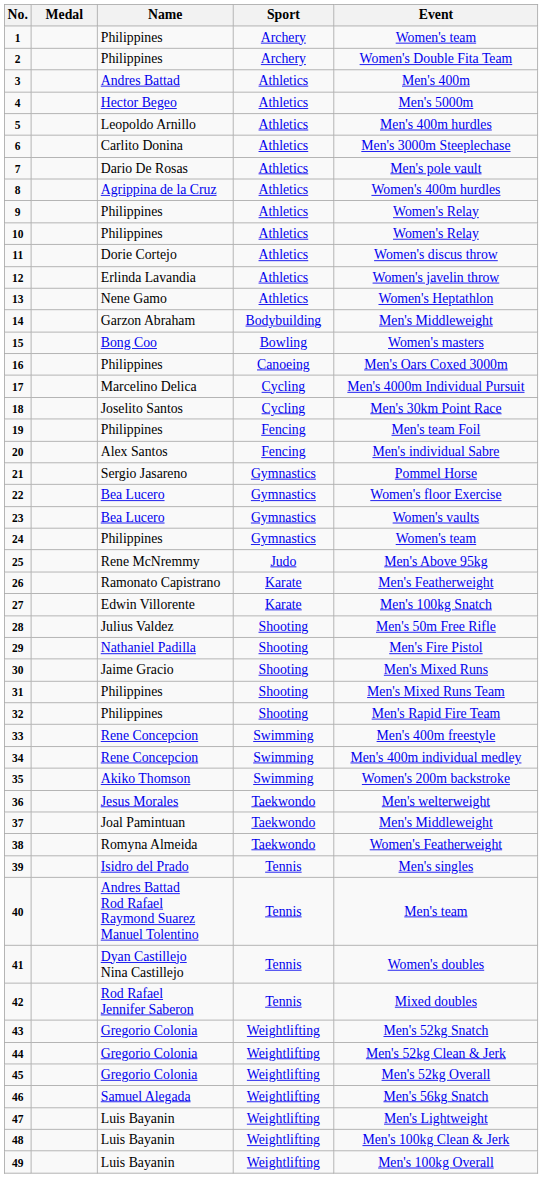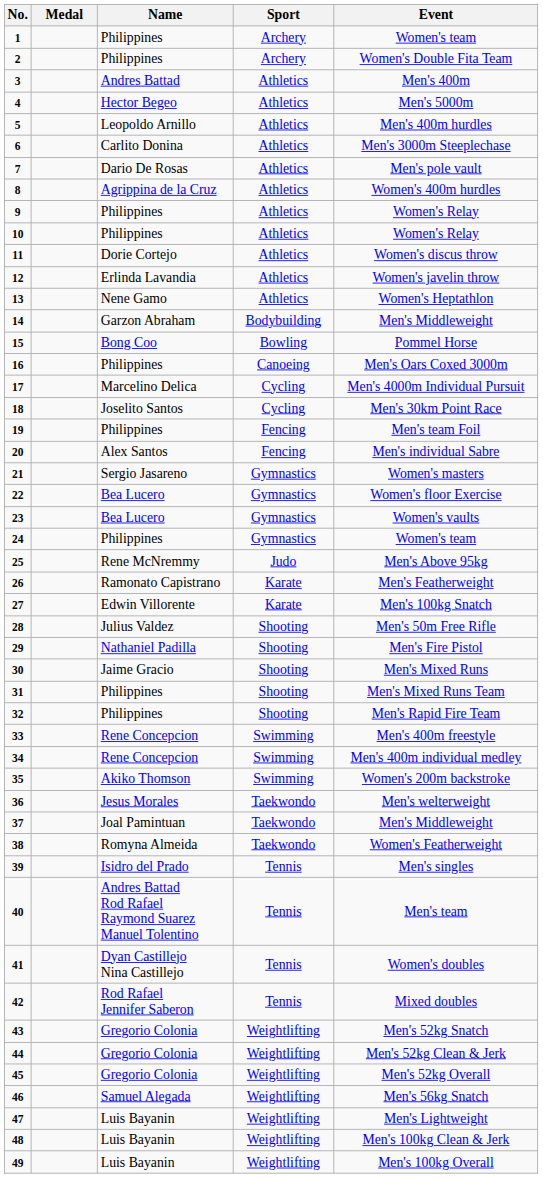 <table class="wikitable" style="font-size:100%; text-align:center;">
 <tr>
 <th width="10">No.</th>
 <th width="70">Medal</th>
 <th width="150">Name</th>
 <th width="110">Sport</th>
 <th width="230">Event</th>
 </tr>
 <tr>
 <td><small><strong>1</strong></small></td>
 <td></td>
 <td align=left>Philippines</td>
 <td> <a href='#'>Archery</a></td>
 <td><a href='#'>Women's team</a></td>
 </tr>
 <tr>
 <td><small><strong>2</strong></small></td>
 <td></td>
 <td align=left>Philippines</td>
 <td> <a href='#'>Archery</a></td>
 <td><a href='#'>Women's Double Fita Team</a></td>
 </tr>
 <tr>
 <td><small><strong>3</strong></small></td>
 <td></td>
 <td align=left><a href='#'>Andres Battad</a></td>
 <td> <a href='#'>Athletics</a></td>
 <td><a href='#'>Men's 400m</a></td>
 </tr>
 <tr>
 <td><small><strong>4</strong></small></td>
 <td></td>
 <td align=left><a href='#'>Hector Begeo</a></td>
 <td> <a href='#'>Athletics</a></td>
 <td><a href='#'>Men's 5000m</a></td>
 </tr>
 <tr>
 <td><small><strong>5</strong></small></td>
 <td></td>
 <td align=left>Leopoldo Arnillo</td>
 <td> <a href='#'>Athletics</a></td>
 <td><a href='#'>Men's 400m hurdles</a></td>
 </tr>
 <tr>
 <td><small><strong>6</strong></small></td>
 <td></td>
 <td align=left>Carlito Donina</td>
 <td> <a href='#'>Athletics</a></td>
 <td><a href='#'>Men's 3000m Steeplechase</a></td>
 </tr>
 <tr>
 <td><small><strong>7</strong></small></td>
 <td></td>
 <td align=left>Dario De Rosas</td>
 <td> <a href='#'>Athletics</a></td>
 <td><a href='#'>Men's pole vault</a></td>
 </tr>
 <tr>
 <td><small><strong>8</strong></small></td>
 <td></td>
 <td align=left><a href='#'>Agrippina de la Cruz</a></td>
 <td> <a href='#'>Athletics</a></td>
 <td><a href='#'>Women's 400m hurdles</a></td>
 </tr>
 <tr>
 <td><small><strong>9</strong></small></td>
 <td></td>
 <td align=left>Philippines</td>
 <td> <a href='#'>Athletics</a></td>
 <td><a href='#'>Women's  Relay</a></td>
 </tr>
 <tr>
 <td><small><strong>10</strong></small></td>
 <td></td>
 <td align=left>Philippines</td>
 <td> <a href='#'>Athletics</a></td>
 <td><a href='#'>Women's  Relay</a></td>
 </tr>
 <tr>
 <td><small><strong>11</strong></small></td>
 <td></td>
 <td align=left>Dorie Cortejo</td>
 <td> <a href='#'>Athletics</a></td>
 <td><a href='#'>Women's discus throw</a></td>
 </tr>
 <tr>
 <td><small><strong>12</strong></small></td>
 <td></td>
 <td align=left>Erlinda Lavandia</td>
 <td> <a href='#'>Athletics</a></td>
 <td><a href='#'>Women's javelin throw</a></td>
 </tr>
 <tr>
 <td><small><strong>13</strong></small></td>
 <td></td>
 <td align=left>Nene Gamo</td>
 <td> <a href='#'>Athletics</a></td>
 <td><a href='#'>Women's Heptathlon</a></td>
 </tr>
 <tr>
 <td><small><strong>14</strong></small></td>
 <td></td>
 <td align=left>Garzon Abraham</td>
 <td> <a href='#'>Bodybuilding</a></td>
 <td><a href='#'>Men's Middleweight</a></td>
 </tr>
 <tr>
 <td><small><strong>15</strong></small></td>
 <td></td>
 <td align=left><a href='#'>Bong Coo</a></td>
 <td> <a href='#'>Bowling</a></td>
-<td><a href='#'>Women's masters</a></td>
+<td><a href='#'>Pommel Horse</a></td>
 </tr>
 <tr>
 <td><small><strong>16</strong></small></td>
 <td></td>
 <td align=left>Philippines</td>
 <td> <a href='#'>Canoeing</a></td>
 <td><a href='#'>Men's Oars Coxed 3000m</a></td>
 </tr>
 <tr>
 <td><small><strong>17</strong></small></td>
 <td></td>
 <td align=left>Marcelino Delica</td>
 <td> <a href='#'>Cycling</a></td>
 <td><a href='#'>Men's 4000m Individual Pursuit</a></td>
 </tr>
 <tr>
 <td><small><strong>18</strong></small></td>
 <td></td>
 <td align=left>Joselito Santos</td>
 <td> <a href='#'>Cycling</a></td>
 <td><a href='#'>Men's 30km Point Race</a></td>
 </tr>
 <tr>
 <td><small><strong>19</strong></small></td>
 <td></td>
 <td align=left>Philippines</td>
 <td> <a href='#'>Fencing</a></td>
 <td><a href='#'>Men's team Foil</a></td>
 </tr>
 <tr>
 <td><small><strong>20</strong></small></td>
 <td></td>
 <td align=left>Alex Santos</td>
 <td> <a href='#'>Fencing</a></td>
 <td><a href='#'>Men's individual Sabre</a></td>
 </tr>
 <tr>
 <td><small><strong>21</strong></small></td>
 <td></td>
 <td align=left>Sergio Jasareno</td>
 <td> <a href='#'>Gymnastics</a></td>
-<td><a href='#'>Pommel Horse</a></td>
+<td><a href='#'>Women's masters</a></td>
 </tr>
 <tr>
 <td><small><strong>22</strong></small></td>
 <td></td>
 <td align=left><a href='#'>Bea Lucero</a></td>
 <td> <a href='#'>Gymnastics</a></td>
 <td><a href='#'>Women's floor Exercise</a></td>
 </tr>
 <tr>
 <td><small><strong>23</strong></small></td>
 <td></td>
 <td align=left><a href='#'>Bea Lucero</a></td>
 <td> <a href='#'>Gymnastics</a></td>
 <td><a href='#'>Women's vaults</a></td>
 </tr>
 <tr>
 <td><small><strong>24</strong></small></td>
 <td></td>
 <td align=left>Philippines</td>
 <td> <a href='#'>Gymnastics</a></td>
 <td><a href='#'>Women's team</a></td>
 </tr>
 <tr>
 <td><small><strong>25</strong></small></td>
 <td></td>
 <td align=left>Rene McNremmy</td>
 <td> <a href='#'>Judo</a></td>
 <td><a href='#'>Men's Above 95kg</a></td>
 </tr>
 <tr>
 <td><small><strong>26</strong></small></td>
 <td></td>
 <td align=left>Ramonato Capistrano</td>
 <td> <a href='#'>Karate</a></td>
 <td><a href='#'>Men's Featherweight</a></td>
 </tr>
 <tr>
 <td><small><strong>27</strong></small></td>
 <td></td>
 <td align=left>Edwin Villorente</td>
 <td> <a href='#'>Karate</a></td>
 <td><a href='#'>Men's 100kg Snatch</a></td>
 </tr>
 <tr>
 <td><small><strong>28</strong></small></td>
 <td></td>
 <td align=left>Julius Valdez</td>
 <td> <a href='#'>Shooting</a></td>
 <td><a href='#'>Men's 50m Free Rifle</a></td>
 </tr>
 <tr>
 <td><small><strong>29</strong></small></td>
 <td></td>
 <td align=left><a href='#'>Nathaniel Padilla</a></td>
 <td> <a href='#'>Shooting</a></td>
 <td><a href='#'>Men's Fire Pistol</a></td>
 </tr>
 <tr>
 <td><small><strong>30</strong></small></td>
 <td></td>
 <td align=left>Jaime Gracio</td>
 <td> <a href='#'>Shooting</a></td>
 <td><a href='#'>Men's Mixed Runs</a></td>
 </tr>
 <tr>
 <td><small><strong>31</strong></small></td>
 <td></td>
 <td align=left>Philippines</td>
 <td> <a href='#'>Shooting</a></td>
 <td><a href='#'>Men's Mixed Runs Team</a></td>
 </tr>
 <tr>
 <td><small><strong>32</strong></small></td>
 <td></td>
 <td align=left>Philippines</td>
 <td> <a href='#'>Shooting</a></td>
 <td><a href='#'>Men's Rapid Fire Team</a></td>
 </tr>
 <tr>
 <td><small><strong>33</strong></small></td>
 <td></td>
 <td align=left><a href='#'>Rene Concepcion</a></td>
 <td> <a href='#'>Swimming</a></td>
 <td><a href='#'>Men's 400m freestyle</a></td>
 </tr>
 <tr>
 <td><small><strong>34</strong></small></td>
 <td></td>
 <td align=left><a href='#'>Rene Concepcion</a></td>
 <td> <a href='#'>Swimming</a></td>
 <td><a href='#'>Men's 400m individual medley</a></td>
 </tr>
 <tr>
 <td><small><strong>35</strong></small></td>
 <td></td>
 <td align=left><a href='#'>Akiko Thomson</a></td>
 <td> <a href='#'>Swimming</a></td>
 <td><a href='#'>Women's 200m backstroke</a></td>
 </tr>
 <tr>
 <td><small><strong>36</strong></small></td>
 <td></td>
 <td align=left><a href='#'>Jesus Morales</a></td>
 <td> <a href='#'>Taekwondo</a></td>
 <td><a href='#'>Men's welterweight</a></td>
 </tr>
 <tr>
 <td><small><strong>37</strong></small></td>
 <td></td>
 <td align=left>Joal Pamintuan</td>
 <td> <a href='#'>Taekwondo</a></td>
 <td><a href='#'>Men's Middleweight</a></td>
 </tr>
 <tr>
 <td><small><strong>38</strong></small></td>
 <td></td>
 <td align=left>Romyna Almeida</td>
 <td> <a href='#'>Taekwondo</a></td>
 <td><a href='#'>Women's Featherweight</a></td>
 </tr>
 <tr>
 <td><small><strong>39</strong></small></td>
 <td></td>
 <td align=left><a href='#'>Isidro del Prado</a></td>
 <td> <a href='#'>Tennis</a></td>
 <td><a href='#'>Men's singles</a></td>
 </tr>
 <tr>
 <td><small><strong>40</strong></small></td>
 <td></td>
 <td align=left><a href='#'>Andres Battad</a><br><a href='#'>Rod Rafael</a><br><a href='#'>Raymond Suarez</a><br><a href='#'>Manuel Tolentino</a></td>
 <td> <a href='#'>Tennis</a></td>
 <td><a href='#'>Men's team</a></td>
 </tr>
 <tr>
 <td><small><strong>41</strong></small></td>
 <td></td>
 <td align=left><a href='#'>Dyan Castillejo</a><br>Nina Castillejo</td>
 <td> <a href='#'>Tennis</a></td>
 <td><a href='#'>Women's doubles</a></td>
 </tr>
 <tr>
 <td><small><strong>42</strong></small></td>
 <td></td>
 <td align=left><a href='#'>Rod Rafael</a><br><a href='#'>Jennifer Saberon</a></td>
 <td> <a href='#'>Tennis</a></td>
 <td><a href='#'>Mixed doubles</a></td>
 </tr>
 <tr>
 <td><small><strong>43</strong></small></td>
 <td></td>
 <td align=left><a href='#'>Gregorio Colonia</a></td>
 <td> <a href='#'>Weightlifting</a></td>
 <td><a href='#'>Men's 52kg Snatch</a></td>
 </tr>
 <tr>
 <td><small><strong>44</strong></small></td>
 <td></td>
 <td align=left><a href='#'>Gregorio Colonia</a></td>
 <td> <a href='#'>Weightlifting</a></td>
 <td><a href='#'>Men's 52kg Clean & Jerk</a></td>
 </tr>
 <tr>
 <td><small><strong>45</strong></small></td>
 <td></td>
 <td align=left><a href='#'>Gregorio Colonia</a></td>
 <td> <a href='#'>Weightlifting</a></td>
 <td><a href='#'>Men's 52kg Overall</a></td>
 </tr>
 <tr>
 <td><small><strong>46</strong></small></td>
 <td></td>
 <td align=left><a href='#'>Samuel Alegada</a></td>
 <td> <a href='#'>Weightlifting</a></td>
 <td><a href='#'>Men's 56kg Snatch</a></td>
 </tr>
 <tr>
 <td><small><strong>47</strong></small></td>
 <td></td>
 <td align=left>Luis Bayanin</td>
 <td> <a href='#'>Weightlifting</a></td>
 <td><a href='#'>Men's Lightweight</a></td>
 </tr>
 <tr>
 <td><small><strong>48</strong></small></td>
 <td></td>
 <td align=left>Luis Bayanin</td>
 <td> <a href='#'>Weightlifting</a></td>
 <td><a href='#'>Men's 100kg Clean & Jerk</a></td>
 </tr>
 <tr>
 <td><small><strong>49</strong></small></td>
 <td></td>
 <td align=left>Luis Bayanin</td>
 <td> <a href='#'>Weightlifting</a></td>
 <td><a href='#'>Men's 100kg Overall</a></td>
 </tr>
 </table>
